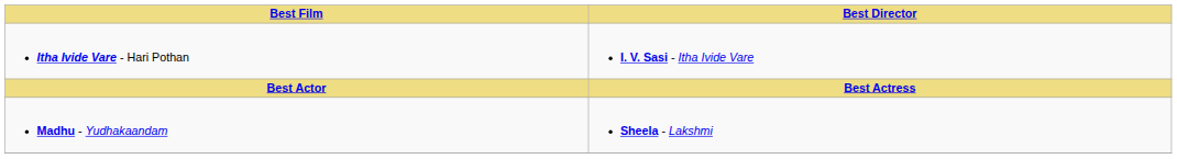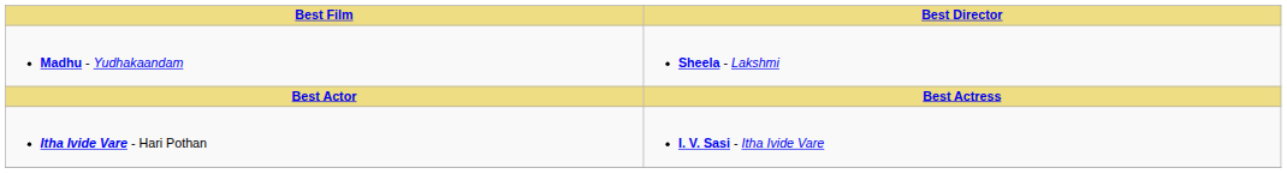 <table class="wikitable" width=100% |>
 <tr>
 <th !  style="background:#eedd82; text-align:center; width:50%;"><a href='#'>Best Film</a></th>
 <th !  style="background:#eedd82; text-align:center; width:50%;"><a href='#'>Best Director</a></th>
 </tr>
 <tr>
-<td valign="top"><br><ul><li><strong><em><a href='#'>Itha Ivide Vare</a></em></strong> - Hari Pothan</li></ul></td>
-<td valign="top"><br><ul><li><strong><a href='#'>I. V. Sasi</a></strong> - <em><a href='#'>Itha Ivide Vare</a></em></li></ul></td>
+<td valign="top"><br><ul><li><strong><a href='#'>Madhu</a></strong> - <em><a href='#'>Yudhakaandam</a></em></li></ul></td>
+<td valign="top"><br><ul><li><strong><a href='#'>Sheela</a></strong> - <em><a href='#'>Lakshmi</a></em></li></ul></td>
 </tr>
 <tr>
 <th !  style="background:#eedd82; text-align:center; width:50%;"><a href='#'>Best Actor</a></th>
 <th !  style="background:#eedd82; text-align:center; width:50%;"><a href='#'>Best Actress</a></th>
 </tr>
 <tr>
-<td valign="top"><br><ul><li><strong><a href='#'>Madhu</a></strong> - <em><a href='#'>Yudhakaandam</a></em></li></ul></td>
-<td valign="top"><br><ul><li><strong><a href='#'>Sheela</a></strong> - <em><a href='#'>Lakshmi</a></em></li></ul></td>
+<td valign="top"><br><ul><li><strong><em><a href='#'>Itha Ivide Vare</a></em></strong> - Hari Pothan</li></ul></td>
+<td valign="top"><br><ul><li><strong><a href='#'>I. V. Sasi</a></strong> - <em><a href='#'>Itha Ivide Vare</a></em></li></ul></td>
 </tr>
 <tr>
 </tr>
 </table>
